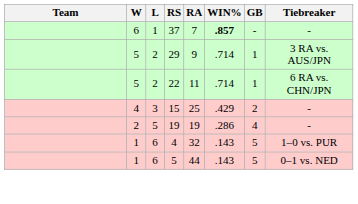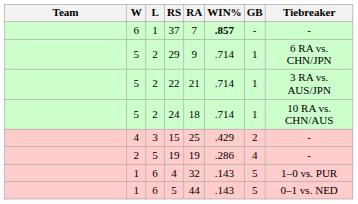 <table class=wikitable style=text-align:center>
 <tr>
 <th width=170>Team</th>
 <th width=20>W</th>
 <th width=20>L</th>
 <th width=20>RS</th>
 <th width=20>RA</th>
 <th width=20>WIN%</th>
 <th width=20>GB</th>
 <th width=120>Tiebreaker</th>
 </tr>
 <tr style="background:#cfc;">
 <td align=left></td>
 <td>6</td>
 <td>1</td>
 <td>37</td>
 <td>7</td>
 <td><strong>.857</strong></td>
 <td>-</td>
 <td>-</td>
 </tr>
 <tr style="background:#cfc;">
 <td align=left></td>
 <td>5</td>
 <td>2</td>
 <td>29</td>
 <td>9</td>
 <td>.714</td>
 <td>1</td>
+<td>6 RA vs. CHN/JPN</td>
+</tr>
+<tr style="background:#cfc;">
+<td align=left></td>
+<td>5</td>
+<td>2</td>
+<td>22</td>
+<td>21</td>
+<td>.714</td>
+<td>1</td>
 <td>3 RA vs. AUS/JPN</td>
 </tr>
 <tr style="background:#cfc;">
 <td align=left></td>
 <td>5</td>
 <td>2</td>
-<td>22</td>
-<td>11</td>
+<td>24</td>
+<td>18</td>
 <td>.714</td>
 <td>1</td>
-<td>6 RA vs. CHN/JPN</td>
+<td>10 RA vs. CHN/AUS</td>
 </tr>
 <tr style="background:#fcc;">
 <td align=left></td>
 <td>4</td>
 <td>3</td>
 <td>15</td>
 <td>25</td>
 <td>.429</td>
 <td>2</td>
 <td>-</td>
 </tr>
 <tr style="background:#fcc;">
 <td align=left></td>
 <td>2</td>
 <td>5</td>
 <td>19</td>
 <td>19</td>
 <td>.286</td>
 <td>4</td>
 <td>-</td>
 </tr>
 <tr style="background:#fcc;">
 <td align=left></td>
 <td>1</td>
 <td>6</td>
 <td>4</td>
 <td>32</td>
 <td>.143</td>
 <td>5</td>
 <td>1–0 vs. PUR</td>
 </tr>
 <tr style="background:#fcc;">
 <td align=left></td>
 <td>1</td>
 <td>6</td>
 <td>5</td>
 <td>44</td>
 <td>.143</td>
 <td>5</td>
 <td>0–1 vs. NED</td>
 </tr>
 </table>
